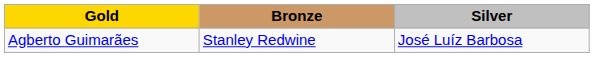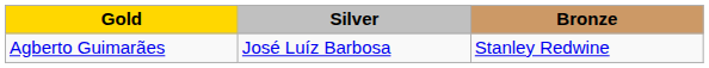 <table class="wikitable" style="text-align:left">
 <tr align="center">
 <td width=200 bgcolor=gold><strong>Gold</strong></td>
+<td width=200 bgcolor=silver><strong>Silver</strong></td>
 <td width=200 bgcolor=CC9966><strong>Bronze</strong></td>
-<td width=200 bgcolor=silver><strong>Silver</strong></td>
 </tr>
 <tr>
 <td><a href='#'>Agberto Guimarães</a><br><em></em></td>
+<td><a href='#'>José Luíz Barbosa</a><br><em></em></td>
 <td><a href='#'>Stanley Redwine</a><br><em></em></td>
-<td><a href='#'>José Luíz Barbosa</a><br><em></em></td>
 </tr>
 </table>
